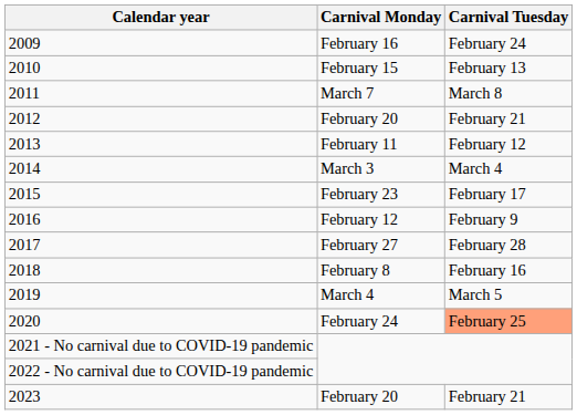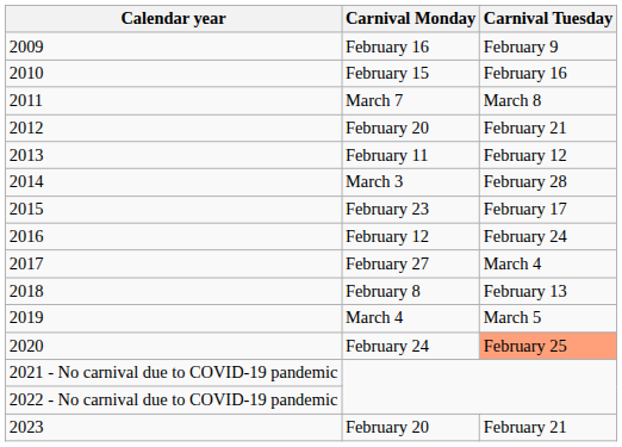 <table class="wikitable" align="center">
 <tr style="text-align:center">
 <th>Calendar year</th>
 <th>Carnival Monday</th>
 <th>Carnival Tuesday</th>
 </tr>
 <tr>
 <td>2009</td>
 <td>February 16</td>
-<td>February 24</td>
+<td>February 9</td>
 </tr>
 <tr>
 <td>2010</td>
 <td>February 15</td>
-<td>February 13</td>
+<td>February 16</td>
 </tr>
 <tr>
 <td>2011</td>
 <td>March 7</td>
 <td>March 8</td>
 </tr>
 <tr>
 <td>2012</td>
 <td>February 20</td>
 <td>February 21</td>
 </tr>
 <tr>
 <td>2013</td>
 <td>February 11</td>
 <td>February 12</td>
 </tr>
 <tr>
 <td>2014</td>
 <td>March 3</td>
-<td>March 4</td>
+<td>February 28</td>
 </tr>
 <tr>
 <td>2015</td>
 <td>February 23</td>
 <td>February 17</td>
 </tr>
 <tr>
 <td>2016</td>
 <td>February 12</td>
-<td>February 9</td>
+<td>February 24</td>
 </tr>
 <tr>
 <td>2017</td>
 <td>February 27</td>
-<td>February 28</td>
+<td>March 4</td>
 </tr>
 <tr>
 <td>2018</td>
 <td>February 8</td>
-<td>February 16</td>
+<td>February 13</td>
 </tr>
 <tr>
 <td>2019</td>
 <td>March 4</td>
 <td>March 5</td>
 </tr>
 <tr>
 <td>2020</td>
 <td>February 24</td>
 <td style="background: lightsalmon;">February 25</td>
 </tr>
 <tr>
 <td>2021 - No carnival due to COVID-19 pandemic</td>
 </tr>
 <tr>
 <td>2022 - No carnival due to COVID-19 pandemic</td>
 </tr>
 <tr>
 <td>2023</td>
 <td>February 20</td>
 <td>February 21</td>
 </tr>
 </table>
